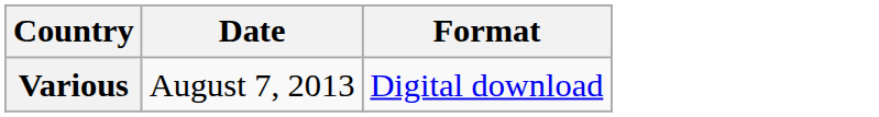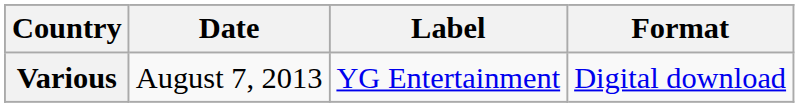 <table class="wikitable plainrowheaders">
 <tr>
 <th>Country</th>
 <th>Date</th>
+<th>Label</th>
 <th>Format</th>
 </tr>
 <tr>
 <th scope="row">Various</th>
 <td>August 7, 2013</td>
+<td><a href='#'>YG Entertainment</a></td>
 <td><a href='#'>Digital download</a></td>
 </tr>
 </table>
